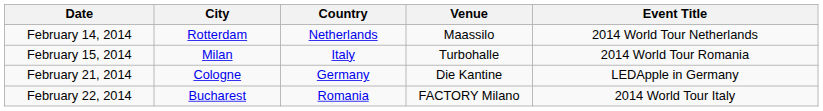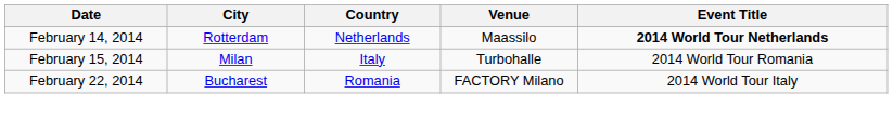 <table class="wikitable" style="text-align:center;">
 <tr>
 <th width="180">Date</th>
 <th width="150">City</th>
 <th width="150">Country</th>
 <th width="150">Venue</th>
 <th width="350">Event Title</th>
 </tr>
 <tr>
 <td>February 14, 2014</td>
 <td><a href='#'>Rotterdam</a></td>
 <td><a href='#'>Netherlands</a></td>
 <td>Maassilo</td>
-<td>2014 World Tour Netherlands</td>
+<td><strong>2014 World Tour Netherlands</strong></td>
 </tr>
 <tr>
 <td>February 15, 2014</td>
 <td><a href='#'>Milan</a></td>
 <td><a href='#'>Italy</a></td>
 <td>Turbohalle</td>
 <td>2014 World Tour Romania</td>
 </tr>
 <tr>
-<td>February 21, 2014</td>
-<td><a href='#'>Cologne</a></td>
-<td><a href='#'>Germany</a></td>
-<td>Die Kantine</td>
-<td>LEDApple in Germany</td>
-</tr>
-<tr>
 <td>February 22, 2014</td>
 <td><a href='#'>Bucharest</a></td>
 <td><a href='#'>Romania</a></td>
 <td>FACTORY Milano</td>
 <td>2014 World Tour Italy</td>
 </tr>
 </table>
